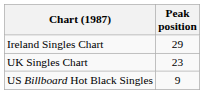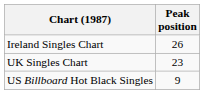 <table class="wikitable sortable">
 <tr>
 <th>Chart (1987)</th>
 <th>Peak<br>position</th>
 </tr>
 <tr>
 <td>Ireland Singles Chart</td>
-<td style="text-align:center;">29</td>
+<td style="text-align:center;">26</td>
 </tr>
 <tr>
 <td>UK Singles Chart</td>
 <td style="text-align:center;">23</td>
 </tr>
 <tr>
 <td>US <em>Billboard</em> Hot Black Singles</td>
 <td style="text-align:center;">9</td>
 </tr>
 </table>
